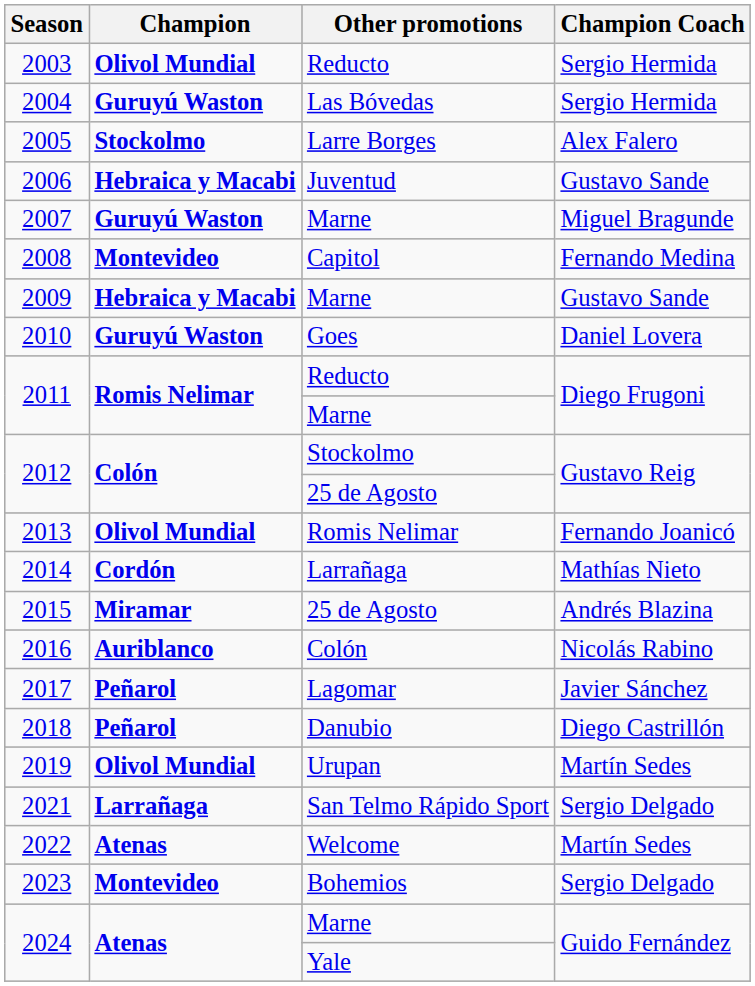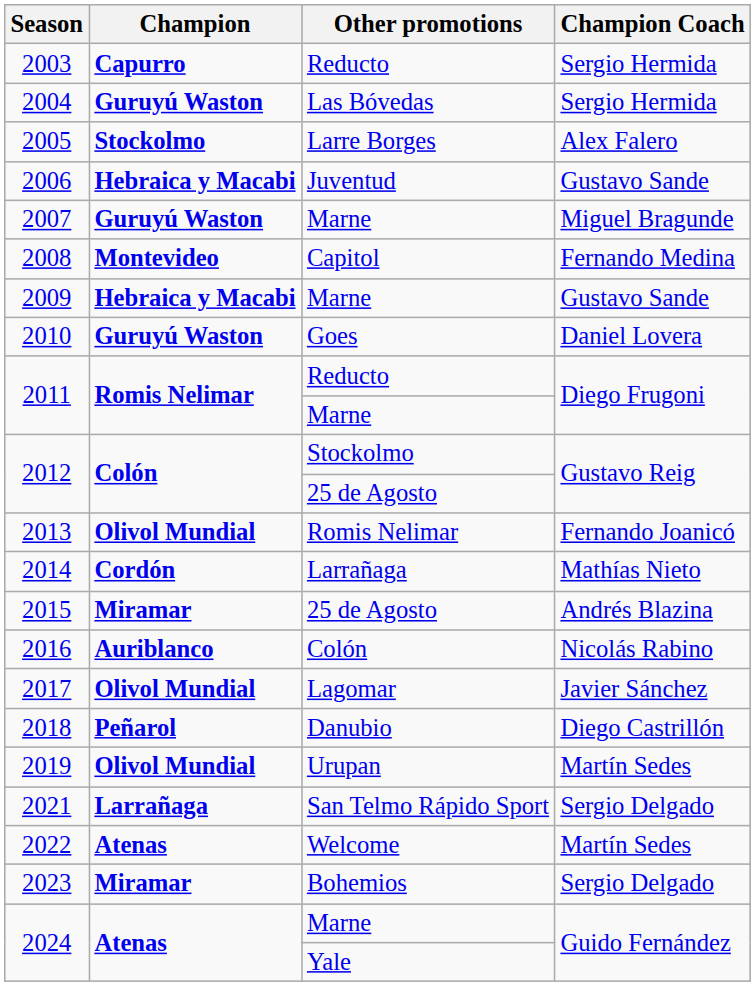 <table class="wikitable sortable"  style="text-align:left">
 <tr>
 <th>Season</th>
 <th>Champion</th>
 <th>Other promotions</th>
 <th>Champion Coach</th>
 </tr>
 <tr align=left>
 <td align=center><a href='#'>2003</a></td>
-<td><strong><a href='#'>Olivol Mundial</a></strong></td>
+<td><strong><a href='#'>Capurro</a></strong></td>
 <td><a href='#'>Reducto</a></td>
 <td> <a href='#'>Sergio Hermida</a></td>
 </tr>
 <tr align=left>
 <td align=center><a href='#'>2004</a></td>
 <td><strong><a href='#'>Guruyú Waston</a></strong></td>
 <td><a href='#'>Las Bóvedas</a></td>
 <td> <a href='#'>Sergio Hermida</a></td>
 </tr>
 <tr align=left>
 <td align=center><a href='#'>2005</a></td>
 <td><strong><a href='#'>Stockolmo</a></strong></td>
 <td><a href='#'>Larre Borges</a></td>
 <td> <a href='#'>Alex Falero</a></td>
 </tr>
 <tr align=left>
 <td align=center><a href='#'>2006</a></td>
 <td><strong><a href='#'>Hebraica y Macabi</a></strong></td>
 <td><a href='#'>Juventud</a></td>
 <td> <a href='#'>Gustavo Sande</a></td>
 </tr>
 <tr align=left>
 <td align=center><a href='#'>2007</a></td>
 <td><strong><a href='#'>Guruyú Waston</a></strong></td>
 <td><a href='#'>Marne</a></td>
 <td> <a href='#'>Miguel Bragunde</a></td>
 </tr>
 <tr align=left>
 <td align=center><a href='#'>2008</a></td>
 <td><strong><a href='#'>Montevideo</a></strong></td>
 <td><a href='#'>Capitol</a></td>
 <td> <a href='#'>Fernando Medina</a></td>
 </tr>
 <tr align=left>
 <td align=center><a href='#'>2009</a></td>
 <td><strong><a href='#'>Hebraica y Macabi</a></strong></td>
 <td><a href='#'>Marne</a></td>
 <td> <a href='#'>Gustavo Sande</a></td>
 </tr>
 <tr align=left>
 <td align=center><a href='#'>2010</a></td>
 <td><strong><a href='#'>Guruyú Waston</a></strong></td>
 <td><a href='#'>Goes</a></td>
 <td> <a href='#'>Daniel Lovera</a></td>
 </tr>
 <tr align=left>
 <td align=center rowspan=2><a href='#'>2011</a></td>
 <td rowspan=2><strong><a href='#'>Romis Nelimar</a></strong></td>
 <td><a href='#'>Reducto</a></td>
 <td rowspan=2> <a href='#'>Diego Frugoni</a></td>
 </tr>
 <tr>
 <td><a href='#'>Marne</a></td>
 </tr>
 <tr align=left>
 <td rowspan=2 align=center><a href='#'>2012</a></td>
 <td rowspan=2><strong><a href='#'>Colón</a></strong></td>
 <td><a href='#'>Stockolmo</a></td>
 <td rowspan=2> <a href='#'>Gustavo Reig</a></td>
 </tr>
 <tr>
 <td><a href='#'>25 de Agosto</a></td>
 </tr>
 <tr align=left>
 <td align=center><a href='#'>2013</a></td>
 <td><strong><a href='#'>Olivol Mundial</a></strong></td>
 <td><a href='#'>Romis Nelimar</a></td>
 <td> <a href='#'>Fernando Joanicó</a></td>
 </tr>
 <tr align=left>
 <td align=center><a href='#'>2014</a></td>
 <td><strong><a href='#'>Cordón</a></strong></td>
 <td><a href='#'>Larrañaga</a></td>
 <td> <a href='#'>Mathías Nieto</a></td>
 </tr>
 <tr align=left>
 <td align=center><a href='#'>2015</a></td>
 <td><strong><a href='#'>Miramar</a></strong></td>
 <td><a href='#'>25 de Agosto</a></td>
 <td> <a href='#'>Andrés Blazina</a></td>
 </tr>
 <tr align=left>
 <td align=center><a href='#'>2016</a></td>
 <td><strong><a href='#'>Auriblanco</a></strong></td>
 <td><a href='#'>Colón</a></td>
 <td> <a href='#'>Nicolás Rabino</a></td>
 </tr>
 <tr align=left>
 <td align="center"><a href='#'>2017</a></td>
-<td><strong><a href='#'>Peñarol</a></strong></td>
+<td><strong><a href='#'>Olivol Mundial</a></strong></td>
 <td><a href='#'>Lagomar</a></td>
 <td> <a href='#'>Javier Sánchez</a></td>
 </tr>
 <tr align=left>
 <td align="center"><a href='#'>2018</a></td>
 <td><strong><a href='#'>Peñarol</a></strong></td>
 <td><a href='#'>Danubio</a></td>
 <td> <a href='#'>Diego Castrillón</a></td>
 </tr>
 <tr>
 <td align="center"><a href='#'>2019</a></td>
 <td><strong><a href='#'>Olivol Mundial</a></strong></td>
 <td><a href='#'>Urupan</a></td>
 <td> <a href='#'>Martín Sedes</a></td>
 </tr>
 <tr>
 <td align="center"><a href='#'>2021</a></td>
 <td><strong><a href='#'>Larrañaga</a></strong></td>
 <td><a href='#'>San Telmo Rápido Sport</a></td>
 <td> <a href='#'>Sergio Delgado</a></td>
 </tr>
 <tr>
 <td align="center"><a href='#'>2022</a></td>
 <td><strong><a href='#'>Atenas</a></strong></td>
 <td><a href='#'>Welcome</a></td>
 <td> <a href='#'>Martín Sedes</a></td>
 </tr>
 <tr>
 <td align="center"><a href='#'>2023</a></td>
-<td><strong><a href='#'>Montevideo</a></strong></td>
+<td><strong><a href='#'>Miramar</a></strong></td>
 <td><a href='#'>Bohemios</a></td>
 <td> <a href='#'>Sergio Delgado</a></td>
 </tr>
 <tr>
 <td rowspan=2 align="center"><a href='#'>2024</a></td>
 <td rowspan=2><strong><a href='#'>Atenas</a></strong></td>
 <td><a href='#'>Marne</a></td>
 <td rowspan="2"> <a href='#'>Guido Fernández</a></td>
 </tr>
 <tr>
 <td><a href='#'>Yale</a></td>
 </tr>
 </table>
